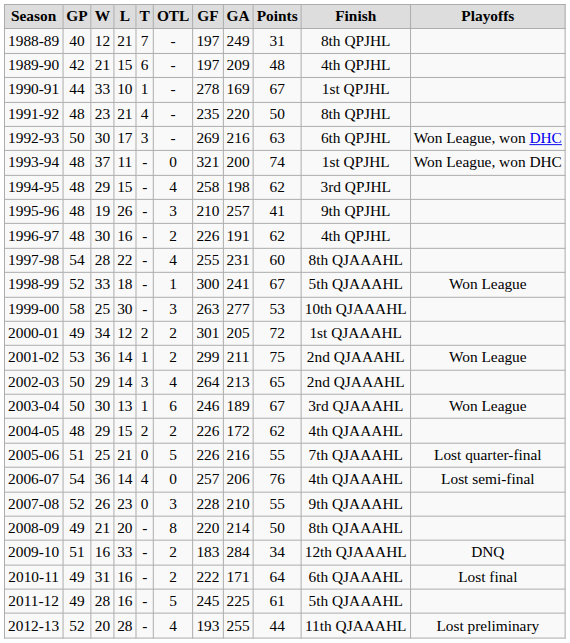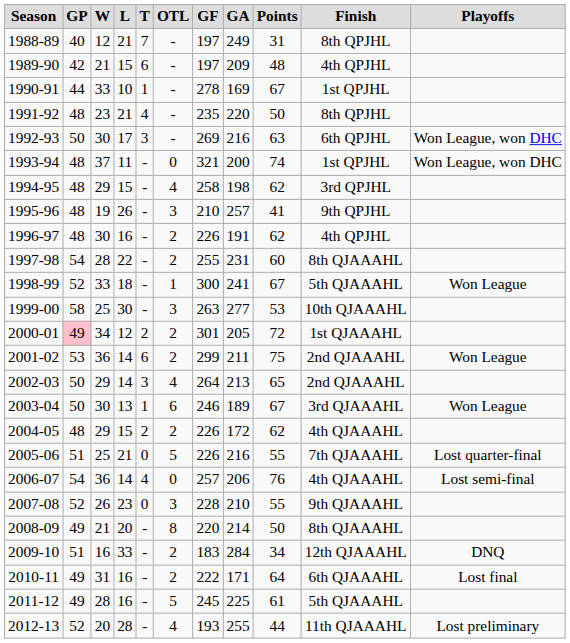 <table class="wikitable">
 <tr align="center"  bgcolor="#dddddd">
 <td><strong>Season</strong></td>
 <td><strong>GP </strong></td>
 <td><strong> W </strong></td>
 <td><strong> L </strong></td>
 <td><strong> T </strong></td>
 <td><strong>OTL</strong></td>
 <td><strong>GF </strong></td>
 <td><strong>GA </strong></td>
 <td><strong>Points</strong></td>
 <td><strong>Finish</strong></td>
 <td><strong>Playoffs</strong></td>
 </tr>
 <tr align="center">
 <td>1988-89</td>
 <td>40</td>
 <td>12</td>
 <td>21</td>
 <td>7</td>
 <td>-</td>
 <td>197</td>
 <td>249</td>
 <td>31</td>
 <td>8th QPJHL</td>
 <td></td>
 </tr>
 <tr align="center">
 <td>1989-90</td>
 <td>42</td>
 <td>21</td>
 <td>15</td>
 <td>6</td>
 <td>-</td>
 <td>197</td>
 <td>209</td>
 <td>48</td>
 <td>4th QPJHL</td>
 <td></td>
 </tr>
 <tr align="center">
 <td>1990-91</td>
 <td>44</td>
 <td>33</td>
 <td>10</td>
 <td>1</td>
 <td>-</td>
 <td>278</td>
 <td>169</td>
 <td>67</td>
 <td>1st QPJHL</td>
 <td></td>
 </tr>
 <tr align="center">
 <td>1991-92</td>
 <td>48</td>
 <td>23</td>
 <td>21</td>
 <td>4</td>
 <td>-</td>
 <td>235</td>
 <td>220</td>
 <td>50</td>
 <td>8th QPJHL</td>
 <td></td>
 </tr>
 <tr align="center">
 <td>1992-93</td>
 <td>50</td>
 <td>30</td>
 <td>17</td>
 <td>3</td>
 <td>-</td>
 <td>269</td>
 <td>216</td>
 <td>63</td>
 <td>6th QPJHL</td>
 <td>Won League, won <a href='#'>DHC</a></td>
 </tr>
 <tr align="center">
 <td>1993-94</td>
 <td>48</td>
 <td>37</td>
 <td>11</td>
 <td>-</td>
 <td>0</td>
 <td>321</td>
 <td>200</td>
 <td>74</td>
 <td>1st QPJHL</td>
 <td>Won League, won DHC</td>
 </tr>
 <tr align="center">
 <td>1994-95</td>
 <td>48</td>
 <td>29</td>
 <td>15</td>
 <td>-</td>
 <td>4</td>
 <td>258</td>
 <td>198</td>
 <td>62</td>
 <td>3rd QPJHL</td>
 <td></td>
 </tr>
 <tr align="center">
 <td>1995-96</td>
 <td>48</td>
 <td>19</td>
 <td>26</td>
 <td>-</td>
 <td>3</td>
 <td>210</td>
 <td>257</td>
 <td>41</td>
 <td>9th QPJHL</td>
 <td></td>
 </tr>
 <tr align="center">
 <td>1996-97</td>
 <td>48</td>
 <td>30</td>
 <td>16</td>
 <td>-</td>
 <td>2</td>
 <td>226</td>
 <td>191</td>
 <td>62</td>
 <td>4th QPJHL</td>
 <td></td>
 </tr>
 <tr align="center">
 <td>1997-98</td>
 <td>54</td>
 <td>28</td>
 <td>22</td>
 <td>-</td>
-<td>4</td>
+<td>2</td>
 <td>255</td>
 <td>231</td>
 <td>60</td>
 <td>8th QJAAAHL</td>
 <td></td>
 </tr>
 <tr align="center">
 <td>1998-99</td>
 <td>52</td>
 <td>33</td>
 <td>18</td>
 <td>-</td>
 <td>1</td>
 <td>300</td>
 <td>241</td>
 <td>67</td>
 <td>5th QJAAAHL</td>
 <td>Won League</td>
 </tr>
 <tr align="center">
 <td>1999-00</td>
 <td>58</td>
 <td>25</td>
 <td>30</td>
 <td>-</td>
 <td>3</td>
 <td>263</td>
 <td>277</td>
 <td>53</td>
 <td>10th QJAAAHL</td>
 <td></td>
 </tr>
 <tr align="center">
 <td>2000-01</td>
-<td>49</td>
+<td style="background: pink;">49</td>
 <td>34</td>
 <td>12</td>
 <td>2</td>
 <td>2</td>
 <td>301</td>
 <td>205</td>
 <td>72</td>
 <td>1st QJAAAHL</td>
 <td></td>
 </tr>
 <tr align="center">
 <td>2001-02</td>
 <td>53</td>
 <td>36</td>
 <td>14</td>
-<td>1</td>
+<td>6</td>
 <td>2</td>
 <td>299</td>
 <td>211</td>
 <td>75</td>
 <td>2nd QJAAAHL</td>
 <td>Won League</td>
 </tr>
 <tr align="center">
 <td>2002-03</td>
 <td>50</td>
 <td>29</td>
 <td>14</td>
 <td>3</td>
 <td>4</td>
 <td>264</td>
 <td>213</td>
 <td>65</td>
 <td>2nd QJAAAHL</td>
 <td></td>
 </tr>
 <tr align="center">
 <td>2003-04</td>
 <td>50</td>
 <td>30</td>
 <td>13</td>
 <td>1</td>
 <td>6</td>
 <td>246</td>
 <td>189</td>
 <td>67</td>
 <td>3rd QJAAAHL</td>
 <td>Won League</td>
 </tr>
 <tr align="center">
 <td>2004-05</td>
 <td>48</td>
 <td>29</td>
 <td>15</td>
 <td>2</td>
 <td>2</td>
 <td>226</td>
 <td>172</td>
 <td>62</td>
 <td>4th QJAAAHL</td>
 <td></td>
 </tr>
 <tr align="center">
 <td>2005-06</td>
 <td>51</td>
 <td>25</td>
 <td>21</td>
 <td>0</td>
 <td>5</td>
 <td>226</td>
 <td>216</td>
 <td>55</td>
 <td>7th QJAAAHL</td>
 <td>Lost quarter-final</td>
 </tr>
 <tr align="center">
 <td>2006-07</td>
 <td>54</td>
 <td>36</td>
 <td>14</td>
 <td>4</td>
 <td>0</td>
 <td>257</td>
 <td>206</td>
 <td>76</td>
 <td>4th QJAAAHL</td>
 <td>Lost semi-final</td>
 </tr>
 <tr align="center">
 <td>2007-08</td>
 <td>52</td>
 <td>26</td>
 <td>23</td>
 <td>0</td>
 <td>3</td>
 <td>228</td>
 <td>210</td>
 <td>55</td>
 <td>9th QJAAAHL</td>
 <td></td>
 </tr>
 <tr align="center">
 <td>2008-09</td>
 <td>49</td>
 <td>21</td>
 <td>20</td>
 <td>-</td>
 <td>8</td>
 <td>220</td>
 <td>214</td>
 <td>50</td>
 <td>8th QJAAAHL</td>
 <td></td>
 </tr>
 <tr align="center">
 <td>2009-10</td>
 <td>51</td>
 <td>16</td>
 <td>33</td>
 <td>-</td>
 <td>2</td>
 <td>183</td>
 <td>284</td>
 <td>34</td>
 <td>12th QJAAAHL</td>
 <td>DNQ</td>
 </tr>
 <tr align="center">
 <td>2010-11</td>
 <td>49</td>
 <td>31</td>
 <td>16</td>
 <td>-</td>
 <td>2</td>
 <td>222</td>
 <td>171</td>
 <td>64</td>
 <td>6th QJAAAHL</td>
 <td>Lost final</td>
 </tr>
 <tr align="center">
 <td>2011-12</td>
 <td>49</td>
 <td>28</td>
 <td>16</td>
 <td>-</td>
 <td>5</td>
 <td>245</td>
 <td>225</td>
 <td>61</td>
 <td>5th QJAAAHL</td>
 <td></td>
 </tr>
 <tr align="center">
 <td>2012-13</td>
 <td>52</td>
 <td>20</td>
 <td>28</td>
 <td>-</td>
 <td>4</td>
 <td>193</td>
 <td>255</td>
 <td>44</td>
 <td>11th QJAAAHL</td>
 <td>Lost preliminary</td>
 </tr>
 </table>
